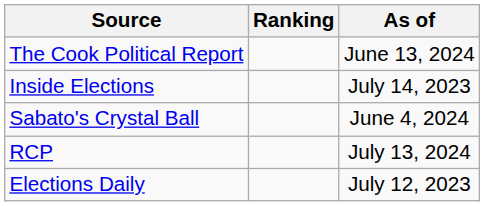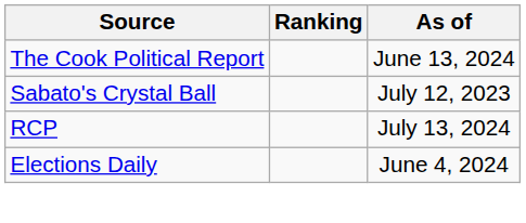 <table class="wikitable" style="text-align:center">
 <tr>
 <th>Source</th>
 <th>Ranking</th>
 <th>As of</th>
 </tr>
 <tr>
 <td align=left><a href='#'>The Cook Political Report</a></td>
 <td></td>
 <td>June 13, 2024</td>
 </tr>
 <tr>
-<td align=left><a href='#'>Inside Elections</a></td>
-<td></td>
-<td>July 14, 2023</td>
-</tr>
-<tr>
 <td align=left><a href='#'>Sabato's Crystal Ball</a></td>
 <td></td>
-<td>June 4, 2024</td>
+<td>July 12, 2023</td>
 </tr>
 <tr>
 <td align=left><a href='#'>RCP</a></td>
 <td></td>
 <td>July 13, 2024</td>
 </tr>
 <tr>
 <td align=left><a href='#'>Elections Daily</a></td>
 <td></td>
-<td>July 12, 2023</td>
+<td>June 4, 2024</td>
 </tr>
 </table>
